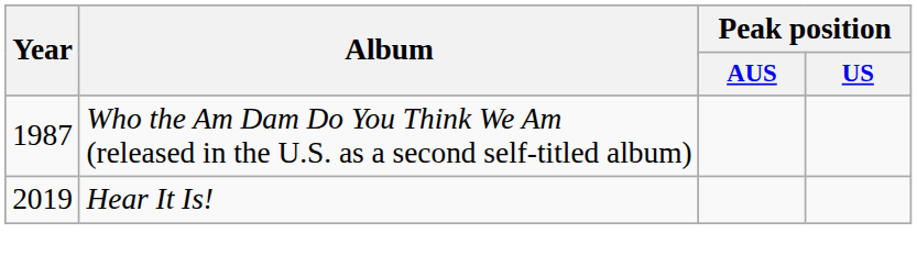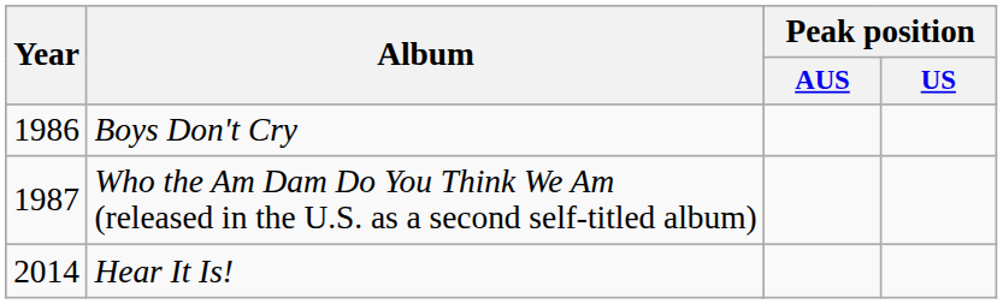 <table class="wikitable">
 <tr>
 <th rowspan="2">Year</th>
 <th rowspan="2">Album</th>
 <th colspan="2">Peak position</th>
 </tr>
 <tr style="font-size:smaller;">
 <th width="50"><a href='#'>AUS</a></th>
 <th width="50"><a href='#'>US</a><br></th>
 </tr>
 <tr>
+<td>1986</td>
+<td><em>Boys Don't Cry</em></td>
+<td></td>
+<td></td>
+</tr>
+<tr>
 <td>1987</td>
 <td><em>Who the Am Dam Do You Think We Am</em><br>(released in the U.S. as a second self-titled album)</td>
 <td></td>
 <td></td>
 </tr>
 <tr>
-<td>2019</td>
+<td>2014</td>
 <td><em>Hear It Is!</em></td>
 <td></td>
 <td></td>
 </tr>
 </table>
